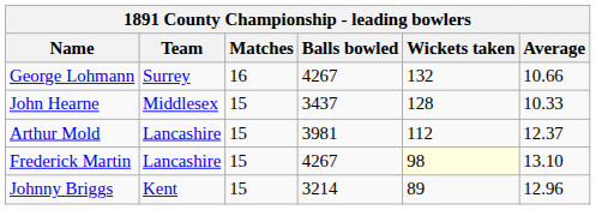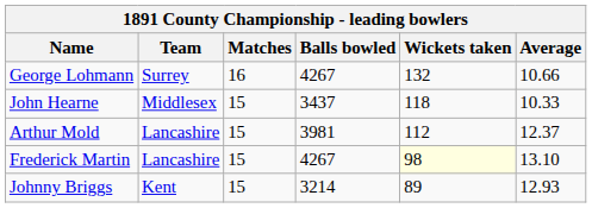 <table class="wikitable">
 <tr>
 <th bgcolor="#efefef" colspan="6">1891 County Championship - leading bowlers</th>
 </tr>
 <tr bgcolor="#efefef">
 <th>Name</th>
 <th>Team</th>
 <th>Matches</th>
 <th>Balls bowled</th>
 <th>Wickets taken</th>
 <th>Average</th>
 </tr>
 <tr>
 <td><a href='#'>George Lohmann</a></td>
 <td><a href='#'>Surrey</a></td>
 <td>16</td>
 <td>4267</td>
 <td>132</td>
 <td>10.66</td>
 </tr>
 <tr>
 <td><a href='#'>John Hearne</a></td>
 <td><a href='#'>Middlesex</a></td>
 <td>15</td>
 <td>3437</td>
-<td>128</td>
+<td>118</td>
 <td>10.33</td>
 </tr>
 <tr>
 <td><a href='#'>Arthur Mold</a></td>
 <td><a href='#'>Lancashire</a></td>
 <td>15</td>
 <td>3981</td>
 <td>112</td>
 <td>12.37</td>
 </tr>
 <tr>
 <td><a href='#'>Frederick Martin</a></td>
 <td><a href='#'>Lancashire</a></td>
 <td>15</td>
 <td>4267</td>
 <td style="background: lightyellow;">98</td>
 <td>13.10</td>
 </tr>
 <tr>
 <td><a href='#'>Johnny Briggs</a></td>
 <td><a href='#'>Kent</a></td>
 <td>15</td>
 <td>3214</td>
 <td>89</td>
-<td>12.96</td>
+<td>12.93</td>
 </tr>
 </table>
